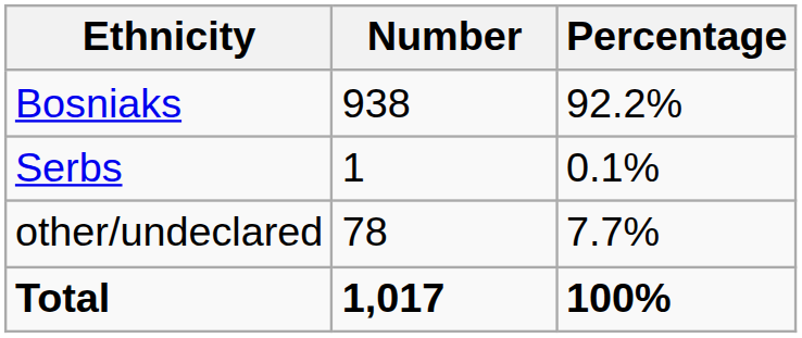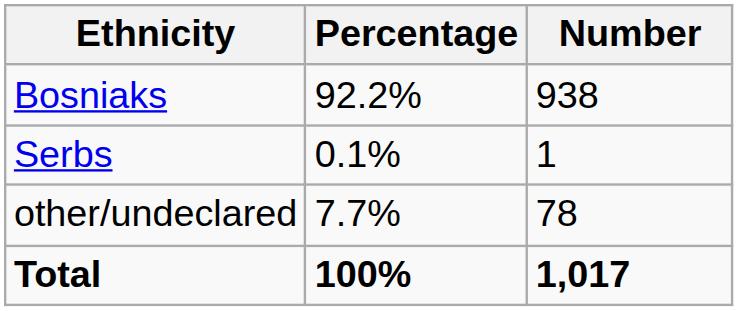 <table class="wikitable">
 <tr>
 <th width="100px">Ethnicity</th>
+<th width="80px">Percentage</th>
 <th width="80px">Number</th>
-<th width="80px">Percentage</th>
 </tr>
 <tr>
 <td><a href='#'>Bosniaks</a></td>
+<td>92.2%</td>
 <td>938</td>
-<td>92.2%</td>
 </tr>
 <tr>
 <td><a href='#'>Serbs</a></td>
+<td>0.1%</td>
 <td>1</td>
-<td>0.1%</td>
 </tr>
 <tr>
 <td>other/undeclared</td>
+<td>7.7%</td>
 <td>78</td>
-<td>7.7%</td>
 </tr>
 <tr>
 <td><strong>Total</strong></td>
+<td><strong>100%</strong></td>
 <td><strong>1,017</strong></td>
-<td><strong>100%</strong></td>
 </tr>
 </table>
